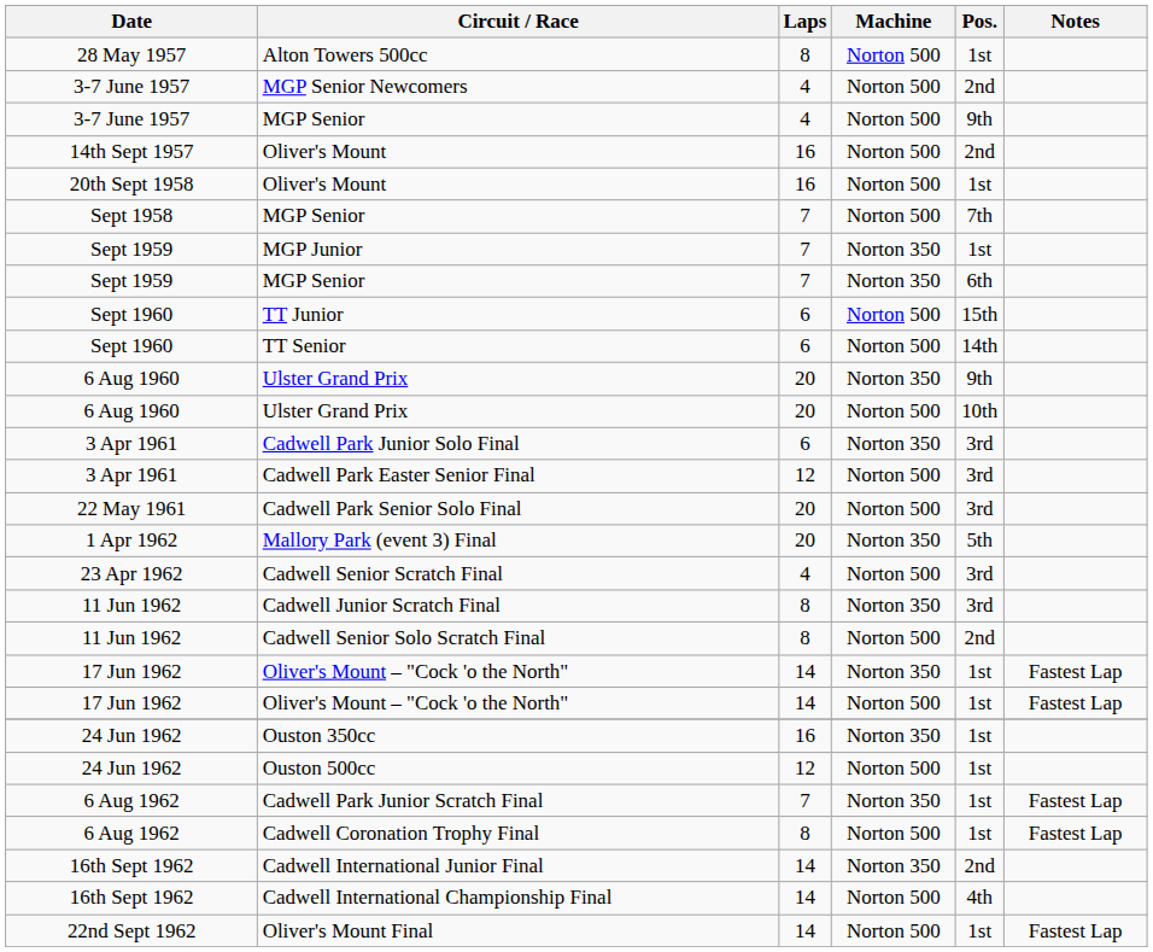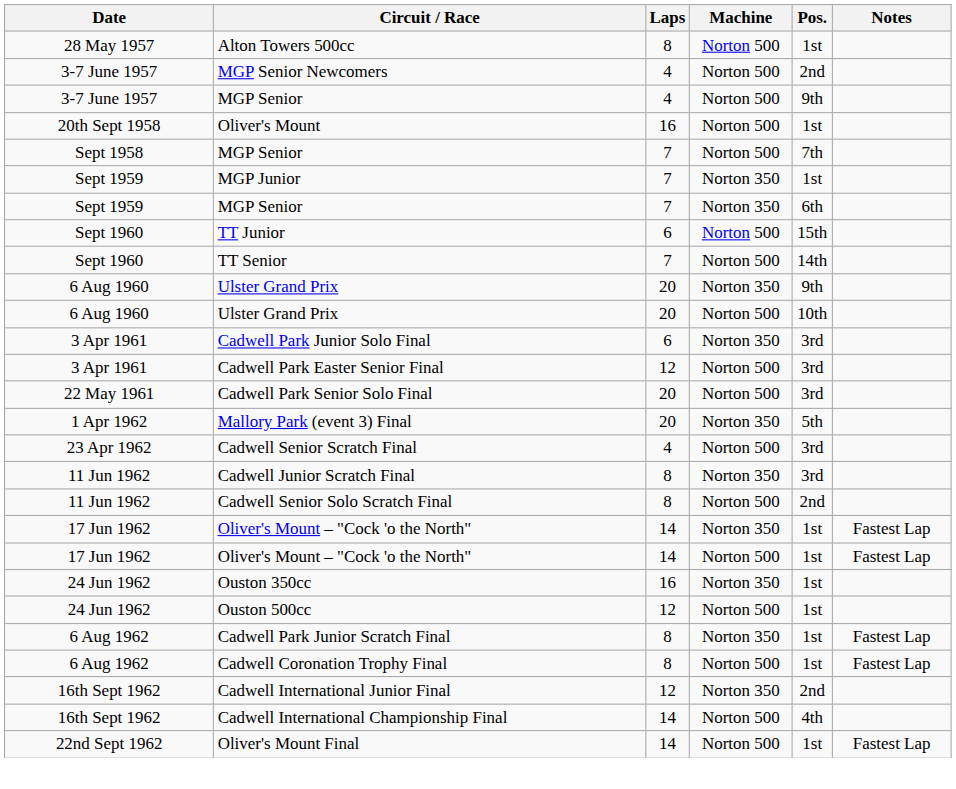 <table class="wikitable">
 <tr>
 <th scope="col" style="width: 190px;">Date</th>
 <th scope="col" style="width: 400px;">Circuit / Race</th>
 <th scope="col" style="width: 30px;">Laps</th>
 <th scope="col" style="width: 90px;">Machine</th>
 <th scope="col" style="width: 30px;">Pos.</th>
 <th scope="col" style="width: 105px;">Notes</th>
 </tr>
 <tr>
 <td style="vertical-align:middle;text-align:center;">28 May 1957</td>
 <td>Alton Towers 500cc</td>
 <td style="vertical-align:middle;text-align:center;">8</td>
 <td style="vertical-align:middle;text-align:center;"><a href='#'>Norton</a> 500</td>
 <td style="vertical-align:middle;text-align:center;">1st</td>
 <td></td>
 </tr>
 <tr>
 <td style="vertical-align:middle;text-align:center;">3-7 June 1957</td>
 <td><a href='#'>MGP</a> Senior Newcomers</td>
 <td style="vertical-align:middle;text-align:center;">4</td>
 <td style="vertical-align:middle;text-align:center;">Norton 500</td>
 <td style="vertical-align:middle;text-align:center;">2nd</td>
 <td></td>
 </tr>
 <tr>
 <td style="vertical-align:middle;text-align:center;">3-7 June 1957</td>
 <td>MGP Senior</td>
 <td style="vertical-align:middle;text-align:center;">4</td>
 <td style="vertical-align:middle;text-align:center;">Norton 500</td>
 <td style="vertical-align:middle;text-align:center;">9th</td>
-<td></td>
-</tr>
-<tr>
-<td style="vertical-align:middle;text-align:center;">14th Sept 1957</td>
-<td>Oliver's Mount</td>
-<td style="vertical-align:middle;text-align:center;">16</td>
-<td style="vertical-align:middle;text-align:center;">Norton 500</td>
-<td style="vertical-align:middle;text-align:center;">2nd</td>
 <td></td>
 </tr>
 <tr>
 <td style="vertical-align:middle;text-align:center;">20th Sept 1958</td>
 <td>Oliver's Mount</td>
 <td style="vertical-align:middle;text-align:center;">16</td>
 <td style="vertical-align:middle;text-align:center;">Norton 500</td>
 <td style="vertical-align:middle;text-align:center;">1st</td>
 <td></td>
 </tr>
 <tr>
 <td style="vertical-align:middle;text-align:center;">Sept 1958</td>
 <td>MGP Senior</td>
 <td style="vertical-align:middle;text-align:center;">7</td>
 <td style="vertical-align:middle;text-align:center;">Norton 500</td>
 <td style="vertical-align:middle;text-align:center;">7th</td>
 <td></td>
 </tr>
 <tr>
 <td style="vertical-align:middle;text-align:center;">Sept 1959</td>
 <td>MGP Junior</td>
 <td style="vertical-align:middle;text-align:center;">7</td>
 <td style="vertical-align:middle;text-align:center;">Norton 350</td>
 <td style="vertical-align:middle;text-align:center;">1st</td>
 <td></td>
 </tr>
 <tr>
 <td style="vertical-align:middle;text-align:center;">Sept 1959</td>
 <td>MGP Senior</td>
 <td style="vertical-align:middle;text-align:center;">7</td>
 <td style="vertical-align:middle;text-align:center;">Norton 350</td>
 <td style="vertical-align:middle;text-align:center;">6th</td>
 <td></td>
 </tr>
 <tr>
 <td style="vertical-align:middle;text-align:center;">Sept 1960</td>
 <td><a href='#'>TT</a> Junior</td>
 <td style="vertical-align:middle;text-align:center;">6</td>
 <td style="vertical-align:middle;text-align:center;"><a href='#'>Norton</a> 500</td>
 <td style="vertical-align:middle;text-align:center;">15th</td>
 <td></td>
 </tr>
 <tr>
 <td style="vertical-align:middle;text-align:center;">Sept 1960</td>
 <td>TT Senior</td>
-<td style="vertical-align:middle;text-align:center;">6</td>
+<td style="vertical-align:middle;text-align:center;">7</td>
 <td style="vertical-align:middle;text-align:center;">Norton 500</td>
 <td style="vertical-align:middle;text-align:center;">14th</td>
 <td></td>
 </tr>
 <tr>
 <td style="vertical-align:middle;text-align:center;">6 Aug 1960</td>
 <td><a href='#'>Ulster Grand Prix</a></td>
 <td style="vertical-align:middle;text-align:center;">20</td>
 <td style="vertical-align:middle;text-align:center;">Norton 350</td>
 <td style="vertical-align:middle;text-align:center;">9th</td>
 <td></td>
 </tr>
 <tr>
 <td style="vertical-align:middle;text-align:center;">6 Aug 1960</td>
 <td>Ulster Grand Prix</td>
 <td style="vertical-align:middle;text-align:center;">20</td>
 <td style="vertical-align:middle;text-align:center;">Norton 500</td>
 <td style="vertical-align:middle;text-align:center;">10th</td>
 <td></td>
 </tr>
 <tr>
 <td style="vertical-align:middle;text-align:center;">3 Apr 1961</td>
 <td><a href='#'>Cadwell Park</a> Junior Solo Final</td>
 <td style="vertical-align:middle;text-align:center;">6</td>
 <td style="vertical-align:middle;text-align:center;">Norton 350</td>
 <td style="vertical-align:middle;text-align:center;">3rd</td>
 <td></td>
 </tr>
 <tr>
 <td style="vertical-align:middle;text-align:center;">3 Apr 1961</td>
 <td>Cadwell Park Easter Senior Final</td>
 <td style="vertical-align:middle;text-align:center;">12</td>
 <td style="vertical-align:middle;text-align:center;">Norton 500</td>
 <td style="vertical-align:middle;text-align:center;">3rd</td>
 <td></td>
 </tr>
 <tr>
 <td style="vertical-align:middle;text-align:center;">22 May 1961</td>
 <td>Cadwell Park Senior Solo Final</td>
 <td style="vertical-align:middle;text-align:center;">20</td>
 <td style="vertical-align:middle;text-align:center;">Norton 500</td>
 <td style="vertical-align:middle;text-align:center;">3rd</td>
 <td></td>
 </tr>
 <tr>
 <td style="vertical-align:middle;text-align:center;">1 Apr 1962</td>
 <td><a href='#'>Mallory Park</a> (event 3) Final</td>
 <td style="vertical-align:middle;text-align:center;">20</td>
 <td style="vertical-align:middle;text-align:center;">Norton 350</td>
 <td style="vertical-align:middle;text-align:center;">5th</td>
 <td></td>
 </tr>
 <tr>
 <td style="vertical-align:middle;text-align:center;">23 Apr 1962</td>
 <td>Cadwell Senior Scratch Final</td>
 <td style="vertical-align:middle;text-align:center;">4</td>
 <td style="vertical-align:middle;text-align:center;">Norton 500</td>
 <td style="vertical-align:middle;text-align:center;">3rd</td>
 <td></td>
 </tr>
 <tr>
 <td style="vertical-align:middle;text-align:center;">11 Jun 1962</td>
 <td>Cadwell Junior Scratch Final</td>
 <td style="vertical-align:middle;text-align:center;">8</td>
 <td style="vertical-align:middle;text-align:center;">Norton 350</td>
 <td style="vertical-align:middle;text-align:center;">3rd</td>
 <td></td>
 </tr>
 <tr>
 <td style="vertical-align:middle;text-align:center;">11 Jun 1962</td>
 <td>Cadwell Senior Solo Scratch Final</td>
 <td style="vertical-align:middle;text-align:center;">8</td>
 <td style="vertical-align:middle;text-align:center;">Norton 500</td>
 <td style="vertical-align:middle;text-align:center;">2nd</td>
 <td></td>
 </tr>
 <tr>
 <td style="vertical-align:middle;text-align:center;">17 Jun 1962</td>
 <td><a href='#'>Oliver's Mount</a> – "Cock 'o the North"</td>
 <td style="vertical-align:middle;text-align:center;">14</td>
 <td style="vertical-align:middle;text-align:center;">Norton 350</td>
 <td style="vertical-align:middle;text-align:center;">1st</td>
 <td style="vertical-align:middle;text-align:center;">Fastest Lap</td>
 </tr>
 <tr>
 <td style="vertical-align:middle;text-align:center;">17 Jun 1962</td>
 <td>Oliver's Mount – "Cock 'o the North"</td>
 <td style="vertical-align:middle;text-align:center;">14</td>
 <td style="vertical-align:middle;text-align:center;">Norton 500</td>
 <td style="vertical-align:middle;text-align:center;">1st</td>
 <td style="vertical-align:middle;text-align:center;">Fastest Lap</td>
 </tr>
 <tr>
 </tr>
 <tr>
 <td style="vertical-align:middle;text-align:center;">24 Jun 1962</td>
 <td>Ouston 350cc</td>
 <td style="vertical-align:middle;text-align:center;">16</td>
 <td style="vertical-align:middle;text-align:center;">Norton 350</td>
 <td style="vertical-align:middle;text-align:center;">1st</td>
 <td></td>
 </tr>
 <tr>
 <td style="vertical-align:middle;text-align:center;">24 Jun 1962</td>
 <td>Ouston 500cc</td>
 <td style="vertical-align:middle;text-align:center;">12</td>
 <td style="vertical-align:middle;text-align:center;">Norton 500</td>
 <td style="vertical-align:middle;text-align:center;">1st</td>
 <td></td>
 </tr>
 <tr>
 <td style="vertical-align:middle;text-align:center;">6 Aug 1962</td>
 <td>Cadwell Park Junior Scratch Final</td>
-<td style="vertical-align:middle;text-align:center;">7</td>
+<td style="vertical-align:middle;text-align:center;">8</td>
 <td style="vertical-align:middle;text-align:center;">Norton 350</td>
 <td style="vertical-align:middle;text-align:center;">1st</td>
 <td style="vertical-align:middle;text-align:center;">Fastest Lap</td>
 </tr>
 <tr>
 <td style="vertical-align:middle;text-align:center;">6 Aug 1962</td>
 <td>Cadwell Coronation Trophy Final</td>
 <td style="vertical-align:middle;text-align:center;">8</td>
 <td style="vertical-align:middle;text-align:center;">Norton 500</td>
 <td style="vertical-align:middle;text-align:center;">1st</td>
 <td style="vertical-align:middle;text-align:center;">Fastest Lap</td>
 </tr>
 <tr>
 <td style="vertical-align:middle;text-align:center;">16th Sept 1962</td>
 <td>Cadwell International Junior Final</td>
-<td style="vertical-align:middle;text-align:center;">14</td>
+<td style="vertical-align:middle;text-align:center;">12</td>
 <td style="vertical-align:middle;text-align:center;">Norton 350</td>
 <td style="vertical-align:middle;text-align:center;">2nd</td>
 <td></td>
 </tr>
 <tr>
 <td style="vertical-align:middle;text-align:center;">16th Sept 1962</td>
 <td>Cadwell International Championship Final</td>
 <td style="vertical-align:middle;text-align:center;">14</td>
 <td style="vertical-align:middle;text-align:center;">Norton 500</td>
 <td style="vertical-align:middle;text-align:center;">4th</td>
 <td></td>
 </tr>
 <tr>
 <td style="vertical-align:middle;text-align:center;">22nd Sept 1962</td>
 <td>Oliver's Mount Final</td>
 <td style="vertical-align:middle;text-align:center;">14</td>
 <td style="vertical-align:middle;text-align:center;">Norton 500</td>
 <td style="vertical-align:middle;text-align:center;">1st</td>
 <td style="vertical-align:middle;text-align:center;">Fastest Lap</td>
 </tr>
 </table>
